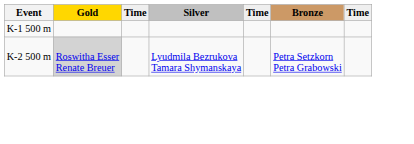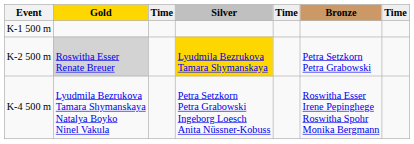 <table class="wikitable">
 <tr>
 <th>Event</th>
 <td align=center bgcolor="gold"><strong>Gold</strong></td>
 <td align=center bgcolor="EFEFEF"><strong>Time</strong></td>
 <td align=center bgcolor="silver"><strong>Silver</strong></td>
 <td align=center bgcolor="EFEFEF"><strong>Time</strong></td>
 <td align=center bgcolor="CC9966"><strong>Bronze</strong></td>
 <td align=center bgcolor="EFEFEF"><strong>Time</strong></td>
 </tr>
 <tr>
 <td>K-1 500 m</td>
 <td></td>
 <td></td>
 <td></td>
 <td></td>
 <td></td>
 <td></td>
 </tr>
 <tr>
 <td>K-2 500 m</td>
 <td style="background: lightgrey;"><br><a href='#'>Roswitha Esser</a><br><a href='#'>Renate Breuer</a></td>
 <td></td>
-<td><br><a href='#'>Lyudmila Bezrukova</a><br><a href='#'>Tamara Shymanskaya</a></td>
+<td style="background: gold;"><br><a href='#'>Lyudmila Bezrukova</a><br><a href='#'>Tamara Shymanskaya</a></td>
 <td></td>
 <td><br><a href='#'>Petra Setzkorn</a><br><a href='#'>Petra Grabowski</a></td>
 <td></td>
 </tr>
+<tr>
+<td>K-4 500 m</td>
+<td><br><a href='#'>Lyudmila Bezrukova</a><br><a href='#'>Tamara Shymanskaya</a><br><a href='#'>Natalya Boyko</a><br><a href='#'>Ninel Vakula</a></td>
+<td></td>
+<td><br><a href='#'>Petra Setzkorn</a><br><a href='#'>Petra Grabowski</a><br><a href='#'>Ingeborg Loesch</a><br><a href='#'>Anita Nüssner-Kobuss</a></td>
+<td></td>
+<td><br><a href='#'>Roswitha Esser</a><br><a href='#'>Irene Pepinghege</a><br><a href='#'>Roswitha Spohr</a><br><a href='#'>Monika Bergmann</a></td>
+<td></td>
+</tr>
 </table>
